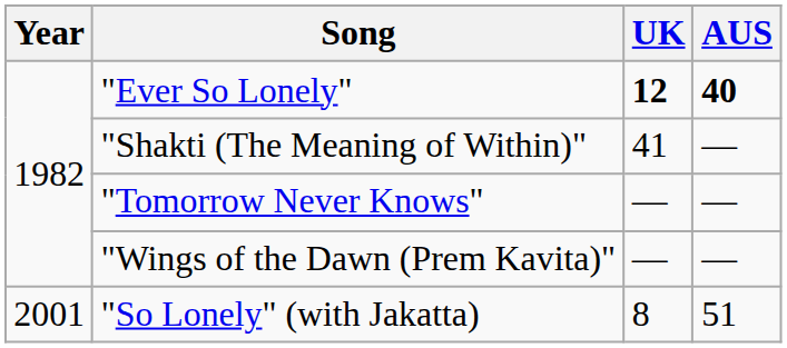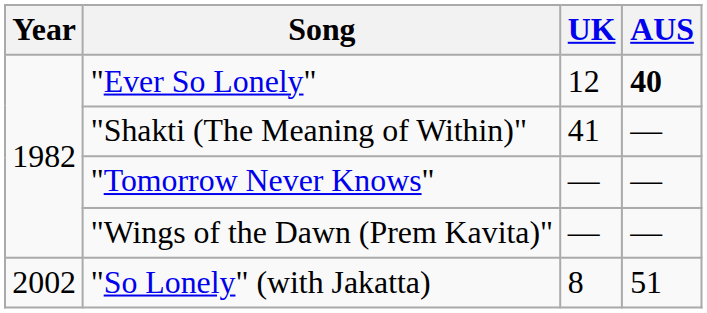 <table class="wikitable">
 <tr>
 <th>Year</th>
 <th>Song</th>
 <th><a href='#'>UK</a></th>
 <th><a href='#'>AUS</a></th>
 </tr>
 <tr>
 <td rowspan="4">1982</td>
 <td>"<a href='#'>Ever So Lonely</a>"</td>
-<td><strong>12</strong></td>
+<td>12</td>
 <td><strong>40</strong></td>
 </tr>
 <tr>
 <td>"Shakti (The Meaning of Within)"</td>
 <td>41</td>
 <td>—</td>
 </tr>
 <tr>
 <td>"<a href='#'>Tomorrow Never Knows</a>"</td>
 <td>—</td>
 <td>—</td>
 </tr>
 <tr>
 <td>"Wings of the Dawn (Prem Kavita)"</td>
 <td>—</td>
 <td>—</td>
 </tr>
 <tr>
-<td>2001</td>
+<td>2002</td>
 <td>"<a href='#'>So Lonely</a>" (with Jakatta)</td>
 <td>8</td>
 <td>51</td>
 </tr>
 </table>
